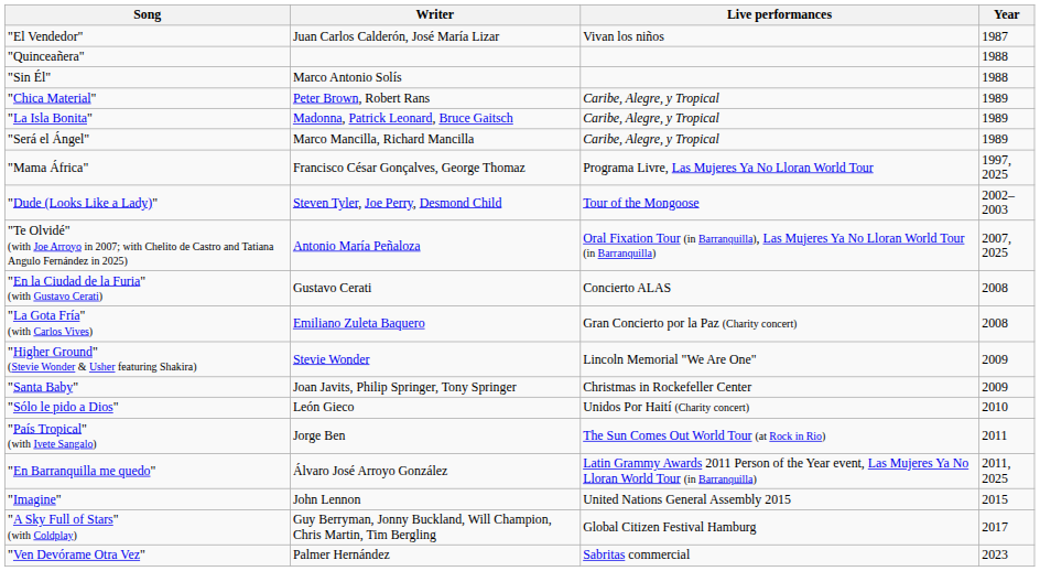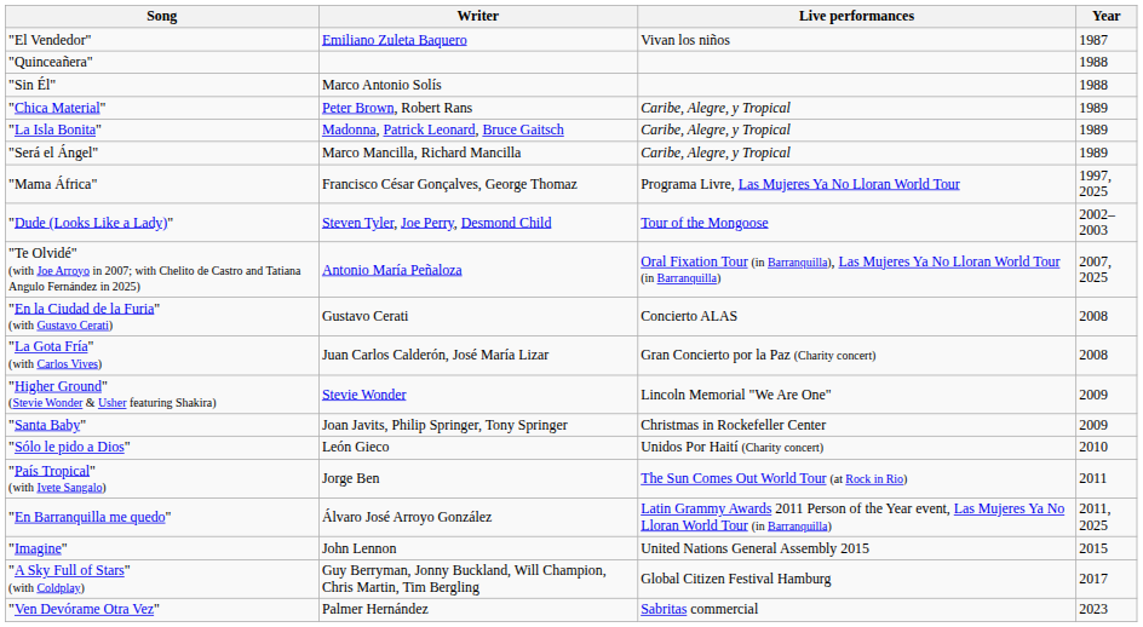 <table class="wikitable sortable" style="margin: 1em auto;">
 <tr>
 <th>Song</th>
 <th>Writer</th>
 <th>Live performances</th>
 <th>Year</th>
 </tr>
 <tr>
 <td>"El Vendedor"</td>
-<td>Juan Carlos Calderón, José María Lizar</td>
+<td><a href='#'>Emiliano Zuleta Baquero</a></td>
 <td>Vivan los niños</td>
 <td>1987</td>
 </tr>
 <tr>
 <td>"Quinceañera"</td>
 <td></td>
 <td></td>
 <td>1988</td>
 </tr>
 <tr>
 <td>"Sin Él"</td>
 <td>Marco Antonio Solís</td>
 <td></td>
 <td>1988</td>
 </tr>
 <tr>
 <td>"<a href='#'>Chica Material</a>"</td>
 <td><a href='#'>Peter Brown</a>, Robert Rans</td>
 <td><em>Caribe, Alegre, y Tropical</em></td>
 <td>1989</td>
 </tr>
 <tr>
 <td>"<a href='#'>La Isla Bonita</a>"</td>
 <td><a href='#'>Madonna</a>, <a href='#'>Patrick Leonard</a>, <a href='#'>Bruce Gaitsch</a></td>
 <td><em>Caribe, Alegre, y Tropical</em></td>
 <td>1989</td>
 </tr>
 <tr>
 <td>"Será el Ángel"</td>
 <td>Marco Mancilla, Richard Mancilla</td>
 <td><em>Caribe, Alegre, y Tropical</em></td>
 <td>1989</td>
 </tr>
 <tr>
 <td>"Mama África"</td>
 <td>Francisco César Gonçalves, George Thomaz</td>
 <td>Programa Livre, <a href='#'>Las Mujeres Ya No Lloran World Tour</a></td>
 <td>1997, 2025</td>
 </tr>
 <tr>
 <td>"<a href='#'>Dude (Looks Like a Lady)</a>"</td>
 <td><a href='#'>Steven Tyler</a>, <a href='#'>Joe Perry</a>, <a href='#'>Desmond Child</a></td>
 <td><a href='#'>Tour of the Mongoose</a></td>
 <td>2002–2003</td>
 </tr>
 <tr>
 <td>"Te Olvidé" <br><small>(with <a href='#'>Joe Arroyo</a> in 2007; with Chelito de Castro and Tatiana Angulo Fernández in 2025)</small></td>
 <td><a href='#'>Antonio María Peñaloza</a></td>
 <td><a href='#'>Oral Fixation Tour</a> <small>(in <a href='#'>Barranquilla</a>)</small>, <a href='#'>Las Mujeres Ya No Lloran World Tour</a> <small>(in <a href='#'>Barranquilla</a>)</small></td>
 <td>2007, 2025</td>
 </tr>
 <tr>
 <td>"<a href='#'>En la Ciudad de la Furia</a>" <br><small>(with <a href='#'>Gustavo Cerati</a>)</small></td>
 <td>Gustavo Cerati</td>
 <td>Concierto ALAS</td>
 <td>2008</td>
 </tr>
 <tr>
 <td>"<a href='#'>La Gota Fría</a>" <br><small>(with <a href='#'>Carlos Vives</a>)</small></td>
-<td><a href='#'>Emiliano Zuleta Baquero</a></td>
+<td>Juan Carlos Calderón, José María Lizar</td>
 <td>Gran Concierto por la Paz <small>(Charity concert)</small></td>
 <td>2008</td>
 </tr>
 <tr>
 <td>"<a href='#'>Higher Ground</a>" <br><small>(<a href='#'>Stevie Wonder</a> & <a href='#'>Usher</a> featuring Shakira)</small></td>
 <td><a href='#'>Stevie Wonder</a></td>
 <td>Lincoln Memorial "We Are One"</td>
 <td>2009</td>
 </tr>
 <tr>
 <td>"<a href='#'>Santa Baby</a>"</td>
 <td>Joan Javits, Philip Springer, Tony Springer</td>
 <td>Christmas in Rockefeller Center</td>
 <td>2009</td>
 </tr>
 <tr>
 <td>"<a href='#'>Sólo le pido a Dios</a>"</td>
 <td>León Gieco</td>
 <td>Unidos Por Haití <small>(Charity concert)</small></td>
 <td>2010</td>
 </tr>
 <tr>
 <td>"<a href='#'>País Tropical</a>" <br><small>(with <a href='#'>Ivete Sangalo</a>)</small></td>
 <td>Jorge Ben</td>
 <td><a href='#'>The Sun Comes Out World Tour</a> <small>(at <a href='#'>Rock in Rio</a>)</small></td>
 <td>2011</td>
 </tr>
 <tr>
 <td>"<a href='#'>En Barranquilla me quedo</a>"</td>
 <td>Álvaro José Arroyo González</td>
 <td><a href='#'>Latin Grammy Awards</a> 2011 Person of the Year event, <a href='#'>Las Mujeres Ya No Lloran World Tour</a> <small>(in <a href='#'>Barranquilla</a>)</small></td>
 <td>2011, 2025</td>
 </tr>
 <tr>
 <td>"<a href='#'>Imagine</a>"</td>
 <td>John Lennon</td>
 <td>United Nations General Assembly 2015</td>
 <td>2015</td>
 </tr>
 <tr>
 <td>"<a href='#'>A Sky Full of Stars</a>" <br><small>(with <a href='#'>Coldplay</a>)</small></td>
 <td>Guy Berryman, Jonny Buckland, Will Champion, Chris Martin, Tim Bergling</td>
 <td>Global Citizen Festival Hamburg</td>
 <td>2017</td>
 </tr>
 <tr>
 <td>"<a href='#'>Ven Devórame Otra Vez</a>"</td>
 <td>Palmer Hernández</td>
 <td><a href='#'>Sabritas</a> commercial</td>
 <td>2023</td>
 </tr>
 </table>
